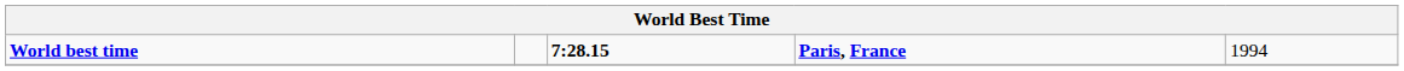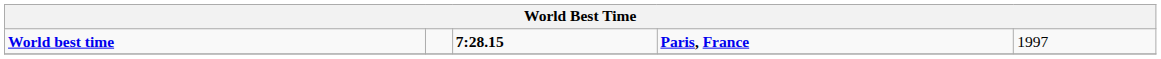 <table class="wikitable" width=75%>
 <tr>
 <th colspan=5>World Best Time</th>
 </tr>
 <tr>
 <td><strong><a href='#'>World best time</a></strong></td>
 <td></td>
 <td><strong>7:28.15</strong></td>
 <td><strong><a href='#'>Paris</a>, <a href='#'>France</a></strong></td>
-<td>1994</td>
+<td>1997</td>
 </tr>
 <tr>
 </tr>
 </table>
